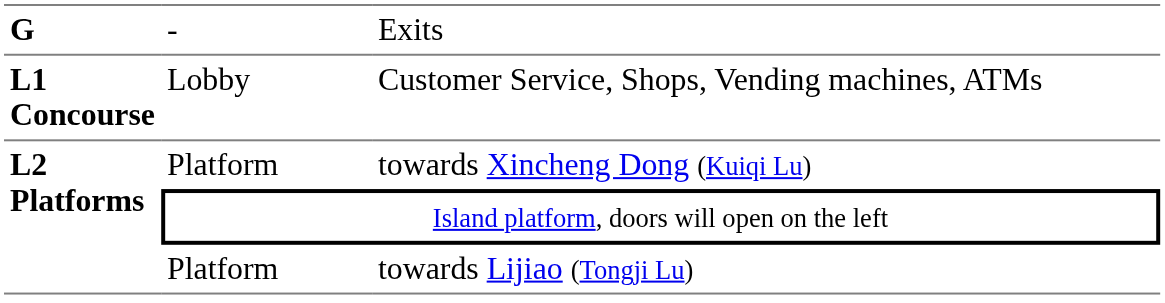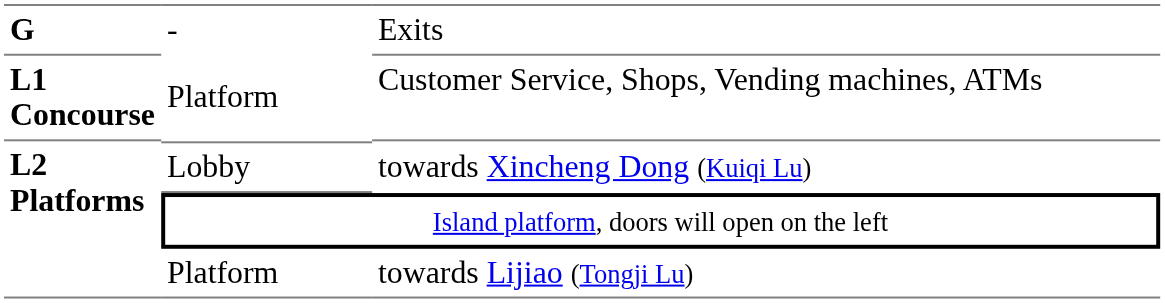 <table table border=0 cellspacing=0 cellpadding=3>
 <tr>
 <td style="border-top:solid 1px gray;" width=50 valign=top><strong>G</strong></td>
 <td style="border-top:solid 1px gray;" width=100 valign=top>-</td>
 <td style="border-top:solid 1px gray;" width=390 valign=top>Exits</td>
 </tr>
 <tr>
 <td style="border-bottom:solid 1px gray; border-top:solid 1px gray;" valign=top width=50><strong>L1<br>Concourse</strong></td>
-<td style="border-bottom:solid 1px gray; border-top:solid 1px gray;" valign=top width=100>Lobby</td>
+<td>Platform </td>
 <td style="border-bottom:solid 1px gray; border-top:solid 1px gray;" valign=top width=390>Customer Service, Shops, Vending machines, ATMs</td>
 </tr>
 <tr>
 <td style="border-bottom:solid 1px gray;" rowspan=4 valign=top><strong>L2<br>Platforms</strong></td>
-<td>Platform </td>
+<td style="border-bottom:solid 1px gray; border-top:solid 1px gray;" valign=top width=100>Lobby</td>
 <td>  towards <a href='#'>Xincheng Dong</a> <small>(<a href='#'>Kuiqi Lu</a>)</small></td>
 </tr>
 <tr>
 <td style="border-right:solid 2px black;border-left:solid 2px black;border-top:solid 2px black;border-bottom:solid 2px black;text-align:center;" colspan=2><small><a href='#'>Island platform</a>, doors will open on the left</small></td>
 </tr>
 <tr>
 <td style="border-bottom:solid 1px gray;">Platform </td>
 <td style="border-bottom:solid 1px gray;"> towards <a href='#'>Lijiao</a> <small>(<a href='#'>Tongji Lu</a>)</small> </td>
 </tr>
 </table>
